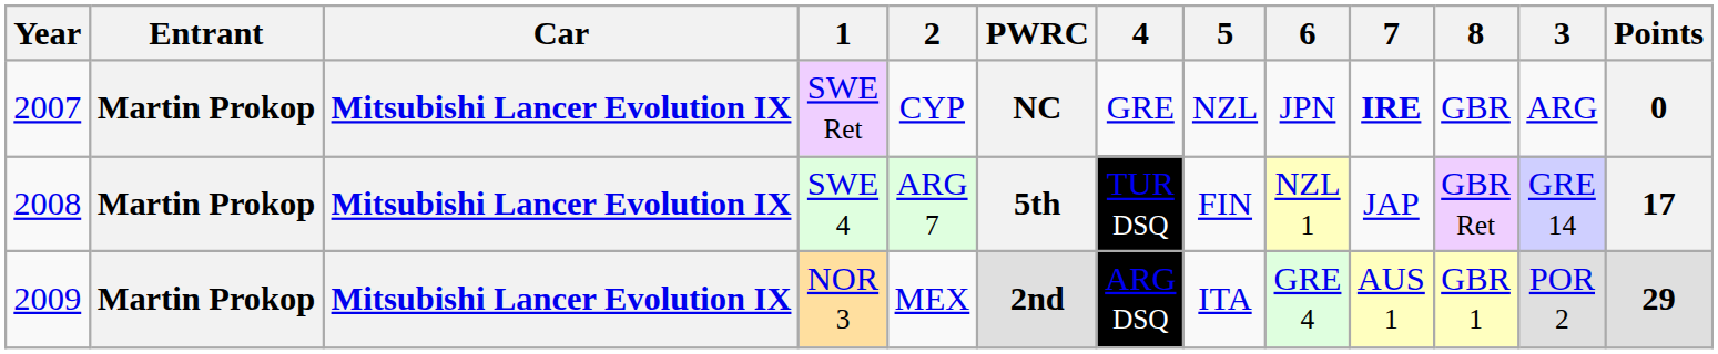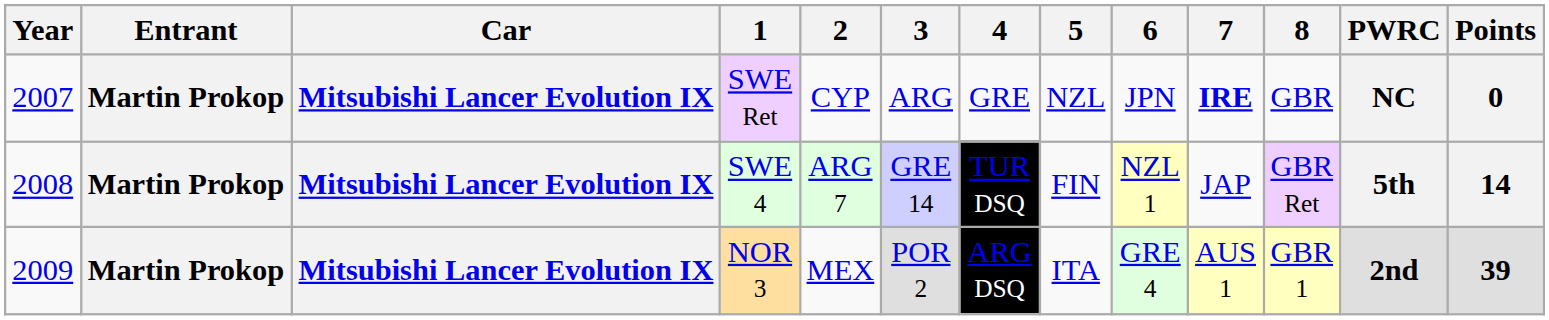 <table class="wikitable" border="1" style="text-align:center; font-size:85%;">
 <tr>
 <th>Year</th>
 <th>Entrant</th>
 <th>Car</th>
 <th>1</th>
 <th>2</th>
-<th>PWRC</th>
+<th>3</th>
 <th>4</th>
 <th>5</th>
 <th>6</th>
 <th>7</th>
 <th>8</th>
-<th>3</th>
+<th>PWRC</th>
 <th>Points</th>
 </tr>
 <tr>
 <td><a href='#'>2007</a></td>
 <th nowrap>Martin Prokop</th>
 <th nowrap><a href='#'>Mitsubishi Lancer Evolution IX</a></th>
 <td style="background:#EFCFFF;"><a href='#'>SWE</a><br><small>Ret</small></td>
 <td><a href='#'>CYP</a></td>
-<th>NC</th>
+<td><a href='#'>ARG</a></td>
 <td><a href='#'>GRE</a></td>
 <td><a href='#'>NZL</a></td>
 <td><a href='#'>JPN</a></td>
 <td><strong><a href='#'>IRE</a></strong></td>
 <td><a href='#'>GBR</a></td>
-<td><a href='#'>ARG</a></td>
+<th>NC</th>
 <th>0</th>
 </tr>
 <tr>
 <td><a href='#'>2008</a></td>
 <th nowrap>Martin Prokop</th>
 <th nowrap><a href='#'>Mitsubishi Lancer Evolution IX</a></th>
 <td style="background:#DFFFDF;"><a href='#'>SWE</a><br><small>4</small></td>
 <td style="background:#DFFFDF;"><a href='#'>ARG</a><br><small>7</small></td>
-<th>5th</th>
+<td style="background:#CFCFFF;"><a href='#'>GRE</a><br><small>14</small></td>
 <td style="background:#000000; color:#ffffff"><a href='#'><span>TUR</span></a><br><small>DSQ</small></td>
 <td><a href='#'>FIN</a></td>
 <td style="background:#FFFFBF;"><a href='#'>NZL</a><br><small>1</small></td>
 <td><a href='#'>JAP</a></td>
 <td style="background:#EFCFFF;"><a href='#'>GBR</a><br><small>Ret</small></td>
-<td style="background:#CFCFFF;"><a href='#'>GRE</a><br><small>14</small></td>
-<th>17</th>
+<th>5th</th>
+<th>14</th>
 </tr>
 <tr>
 <td><a href='#'>2009</a></td>
 <th nowrap>Martin Prokop</th>
 <th nowrap><a href='#'>Mitsubishi Lancer Evolution IX</a></th>
 <td style="background:#FFDF9F;"><a href='#'>NOR</a><br><small>3</small></td>
 <td><a href='#'>MEX</a></td>
-<td style="background:#DFDFDF;"><strong>2nd</strong></td>
+<td style="background:#DFDFDF;"><a href='#'>POR</a><br><small>2</small></td>
 <td style="background:#000000; color:#ffffff"><a href='#'><span>ARG</span></a><br><small>DSQ</small></td>
 <td><a href='#'>ITA</a></td>
 <td style="background:#DFFFDF;"><a href='#'>GRE</a><br><small>4</small></td>
 <td style="background:#FFFFBF;"><a href='#'>AUS</a><br><small>1</small></td>
 <td style="background:#FFFFBF;"><a href='#'>GBR</a><br><small>1</small></td>
-<td style="background:#DFDFDF;"><a href='#'>POR</a><br><small>2</small></td>
-<td style="background:#DFDFDF;"><strong>29</strong></td>
+<td style="background:#DFDFDF;"><strong>2nd</strong></td>
+<td style="background:#DFDFDF;"><strong>39</strong></td>
 </tr>
 </table>
